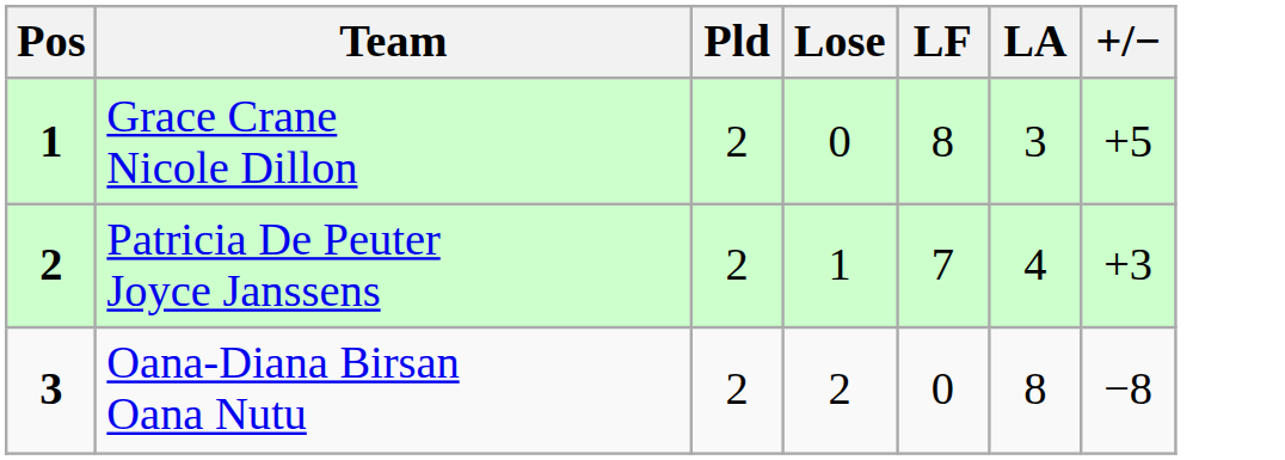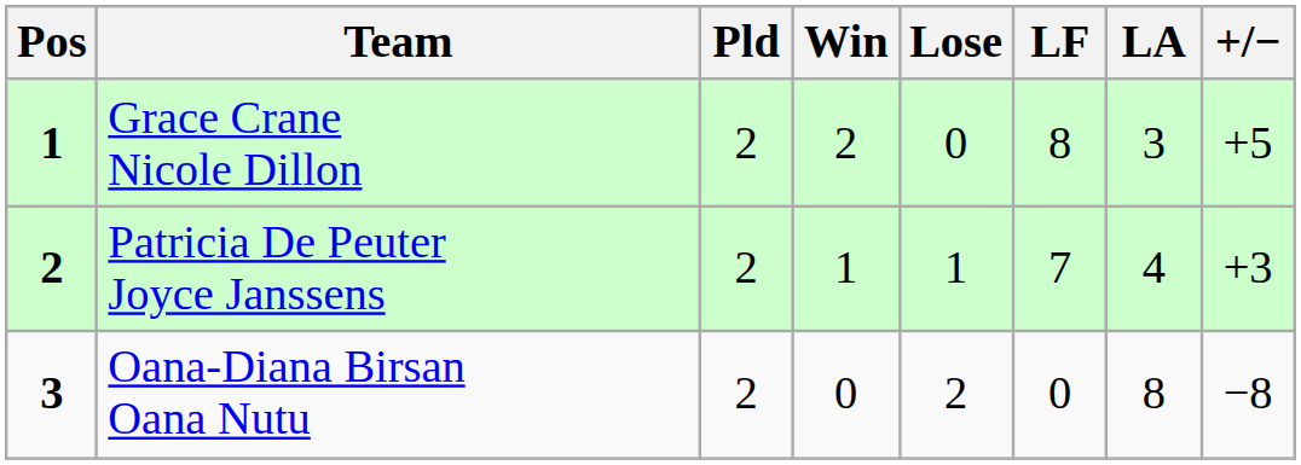 <table class="wikitable" style="font-size: 100%">
 <tr>
 <th width=20>Pos</th>
 <th width=200>Team</th>
 <th width=25>Pld</th>
+<th width=25>Win</th>
 <th width=25>Lose</th>
 <th width=25>LF</th>
 <th width=25>LA</th>
 <th width=25>+/−</th>
 </tr>
 <tr align=center style="background: #ccffcc;">
 <td><strong>1</strong></td>
 <td align="left"> <a href='#'>Grace Crane</a><br> <a href='#'>Nicole Dillon</a></td>
+<td>2</td>
 <td>2</td>
 <td>0</td>
 <td>8</td>
 <td>3</td>
 <td>+5</td>
 </tr>
 <tr align=center style="background: #ccffcc;">
 <td><strong>2</strong></td>
 <td align="left"> <a href='#'>Patricia De Peuter</a><br> <a href='#'>Joyce Janssens</a></td>
 <td>2</td>
 <td>1</td>
+<td>1</td>
 <td>7</td>
 <td>4</td>
 <td>+3</td>
 </tr>
 <tr align=center>
 <td><strong>3</strong></td>
 <td align="left"> <a href='#'>Oana-Diana Birsan</a><br> <a href='#'>Oana Nutu</a></td>
 <td>2</td>
+<td>0</td>
 <td>2</td>
 <td>0</td>
 <td>8</td>
 <td>−8</td>
 </tr>
 </table>
